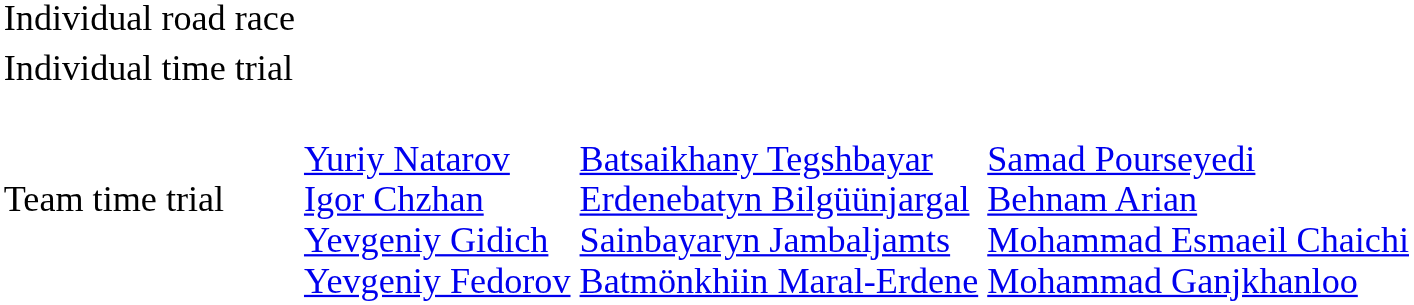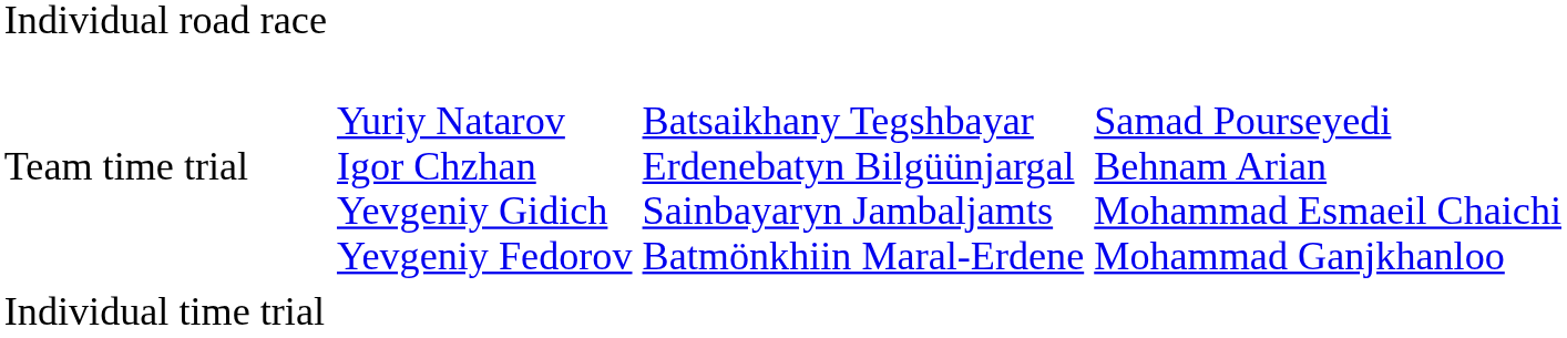 <table>
 <tr>
 <td>Individual road race</td>
-<td></td>
-<td></td>
-<td></td>
-</tr>
-<tr>
-<td>Individual time trial</td>
 <td></td>
 <td></td>
 <td></td>
 </tr>
 <tr>
 <td>Team time trial</td>
 <td><br><a href='#'>Yuriy Natarov</a><br><a href='#'>Igor Chzhan</a><br><a href='#'>Yevgeniy Gidich</a><br><a href='#'>Yevgeniy Fedorov</a></td>
 <td><br><a href='#'>Batsaikhany Tegshbayar</a><br><a href='#'>Erdenebatyn Bilgüünjargal</a><br><a href='#'>Sainbayaryn Jambaljamts</a><br><a href='#'>Batmönkhiin Maral-Erdene</a></td>
 <td><br><a href='#'>Samad Pourseyedi</a><br><a href='#'>Behnam Arian</a><br><a href='#'>Mohammad Esmaeil Chaichi</a><br><a href='#'>Mohammad Ganjkhanloo</a></td>
 </tr>
+<tr>
+<td>Individual time trial</td>
+<td></td>
+<td></td>
+<td></td>
+</tr>
 </table>
